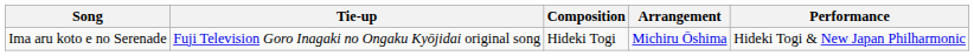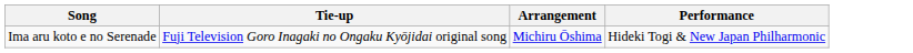 <table class="wikitable">
 <tr>
 <th>Song</th>
 <th>Tie-up</th>
-<th>Composition</th>
 <th>Arrangement</th>
 <th>Performance</th>
 </tr>
 <tr>
 <td>Ima aru koto e no Serenade</td>
 <td><a href='#'>Fuji Television</a> <em>Goro Inagaki no Ongaku Kyōjidai</em> original song</td>
-<td>Hideki Togi</td>
 <td><a href='#'>Michiru Ōshima</a></td>
 <td>Hideki Togi & <a href='#'>New Japan Philharmonic</a></td>
 </tr>
 </table>
